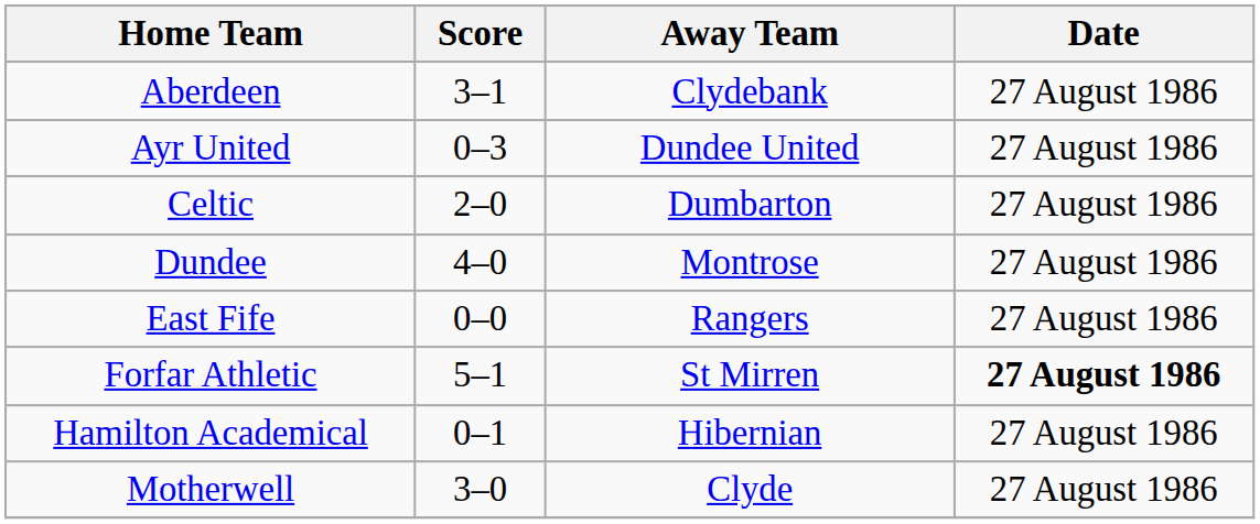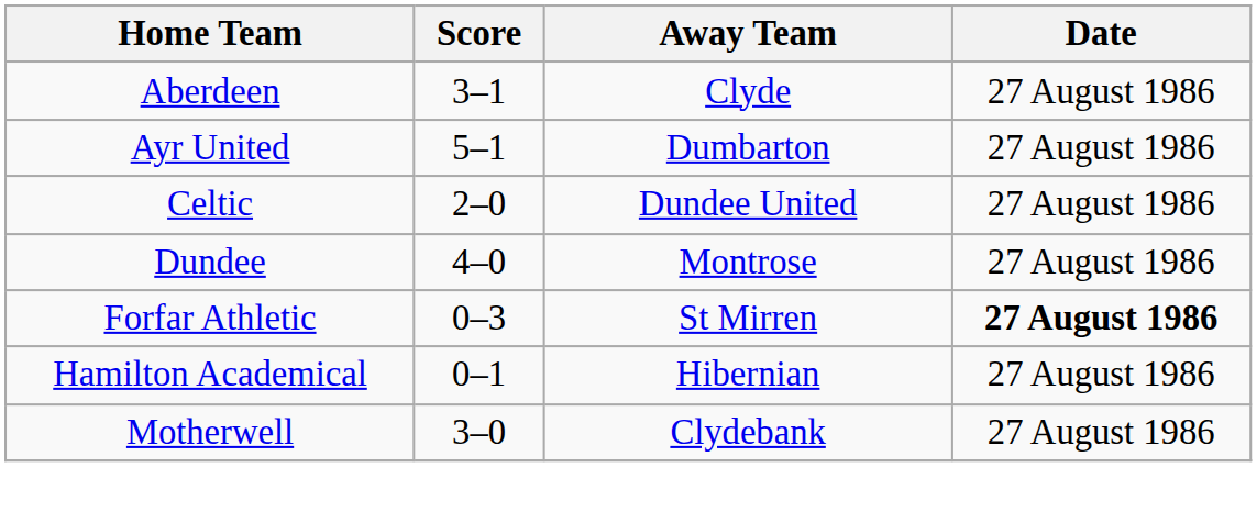 <table class="wikitable" style="text-align:center;">
 <tr>
 <th width=175>Home Team</th>
 <th width=50>Score</th>
 <th width=175>Away Team</th>
 <th width= 125>Date</th>
 </tr>
 <tr>
 <td><a href='#'>Aberdeen</a></td>
 <td>3–1</td>
-<td><a href='#'>Clydebank</a></td>
+<td><a href='#'>Clyde</a></td>
 <td>27 August 1986</td>
 </tr>
 <tr>
 <td><a href='#'>Ayr United</a></td>
-<td>0–3</td>
-<td><a href='#'>Dundee United</a></td>
+<td>5–1</td>
+<td><a href='#'>Dumbarton</a></td>
 <td>27 August 1986</td>
 </tr>
 <tr>
 <td><a href='#'>Celtic</a></td>
 <td>2–0</td>
-<td><a href='#'>Dumbarton</a></td>
+<td><a href='#'>Dundee United</a></td>
 <td>27 August 1986</td>
 </tr>
 <tr>
 <td><a href='#'>Dundee</a></td>
 <td>4–0</td>
 <td><a href='#'>Montrose</a></td>
 <td>27 August 1986</td>
 </tr>
 <tr>
-<td><a href='#'>East Fife</a></td>
-<td>0–0</td>
-<td><a href='#'>Rangers</a></td>
-<td>27 August 1986</td>
-</tr>
-<tr>
 <td><a href='#'>Forfar Athletic</a></td>
-<td>5–1</td>
+<td>0–3</td>
 <td><a href='#'>St Mirren</a></td>
 <td><strong>27 August 1986</strong></td>
 </tr>
 <tr>
 <td><a href='#'>Hamilton Academical</a></td>
 <td>0–1</td>
 <td><a href='#'>Hibernian</a></td>
 <td>27 August 1986</td>
 </tr>
 <tr>
 <td><a href='#'>Motherwell</a></td>
 <td>3–0</td>
-<td><a href='#'>Clyde</a></td>
+<td><a href='#'>Clydebank</a></td>
 <td>27 August 1986</td>
 </tr>
 <tr>
 </tr>
 </table>
